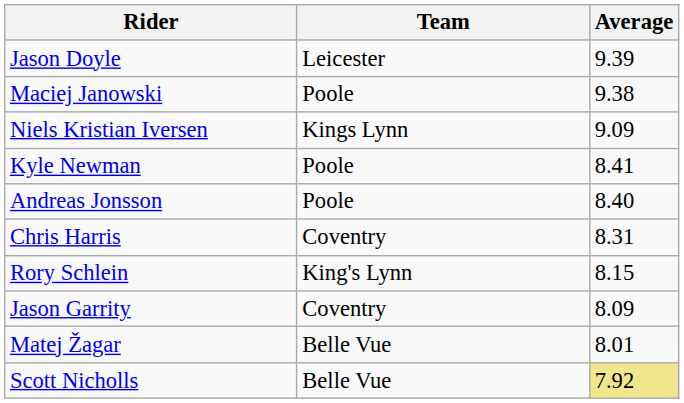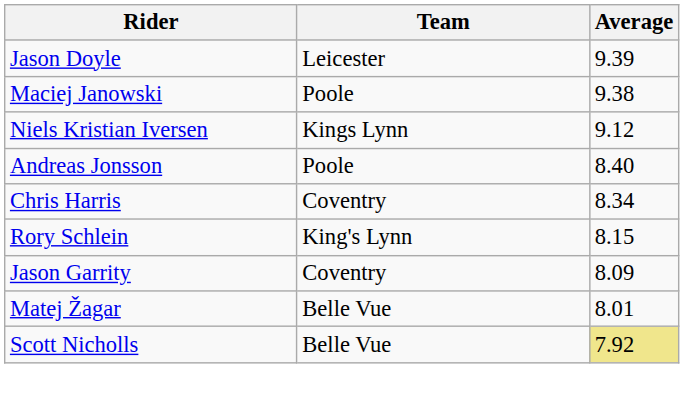 <table class="wikitable" style="font-size: 100%">
 <tr>
 <th width=200>Rider</th>
 <th width=200>Team</th>
 <th width=40>Average</th>
 </tr>
 <tr>
 <td align="left"> <a href='#'>Jason Doyle</a></td>
 <td>Leicester</td>
 <td>9.39</td>
 </tr>
 <tr>
 <td align="left"> <a href='#'>Maciej Janowski</a></td>
 <td>Poole</td>
 <td>9.38</td>
 </tr>
 <tr>
 <td align="left"> <a href='#'>Niels Kristian Iversen</a></td>
 <td>Kings Lynn</td>
-<td>9.09</td>
-</tr>
-<tr>
-<td align="left"> <a href='#'>Kyle Newman</a></td>
-<td>Poole</td>
-<td>8.41</td>
+<td>9.12</td>
 </tr>
 <tr>
 <td align="left"> <a href='#'>Andreas Jonsson</a></td>
 <td>Poole</td>
 <td>8.40</td>
 </tr>
 <tr>
 <td align="left"> <a href='#'>Chris Harris</a></td>
 <td>Coventry</td>
-<td>8.31</td>
+<td>8.34</td>
 </tr>
 <tr>
 <td align="left"> <a href='#'>Rory Schlein</a></td>
 <td>King's Lynn</td>
 <td>8.15</td>
 </tr>
 <tr>
 <td align="left"> <a href='#'>Jason Garrity</a></td>
 <td>Coventry</td>
 <td>8.09</td>
 </tr>
 <tr>
 <td align="left"> <a href='#'>Matej Žagar</a></td>
 <td>Belle Vue</td>
 <td>8.01</td>
 </tr>
 <tr>
 <td align="left"> <a href='#'>Scott Nicholls</a></td>
 <td>Belle Vue</td>
 <td style="background: khaki;">7.92</td>
 </tr>
 </table>
